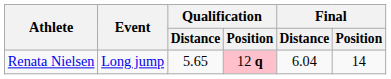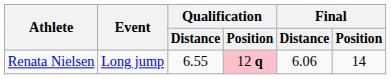 <table class="wikitable" style="font-size:90%">
 <tr>
 <th rowspan="2">Athlete</th>
 <th rowspan="2">Event</th>
 <th colspan="2">Qualification</th>
 <th colspan="2">Final</th>
 </tr>
 <tr style="font-size:95%">
 <th>Distance</th>
 <th>Position</th>
 <th>Distance</th>
 <th>Position</th>
 </tr>
 <tr align=center>
 <td align=left><a href='#'>Renata Nielsen</a></td>
 <td align=left><a href='#'>Long jump</a></td>
-<td>5.65</td>
+<td>6.55</td>
 <td style="background: pink;">12 <strong>q</strong></td>
-<td>6.04</td>
+<td>6.06</td>
 <td>14</td>
 </tr>
 </table>
